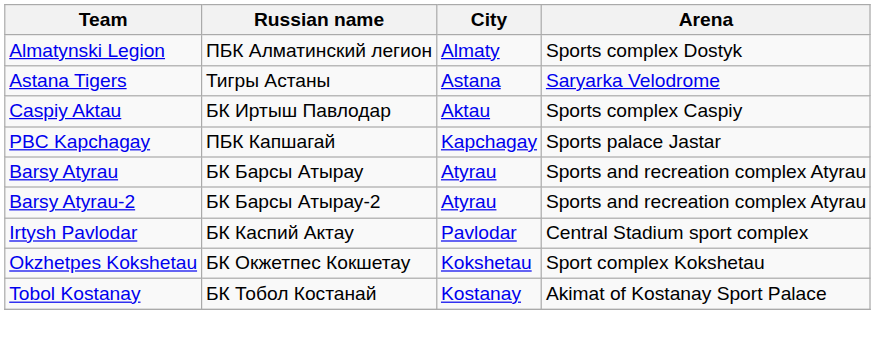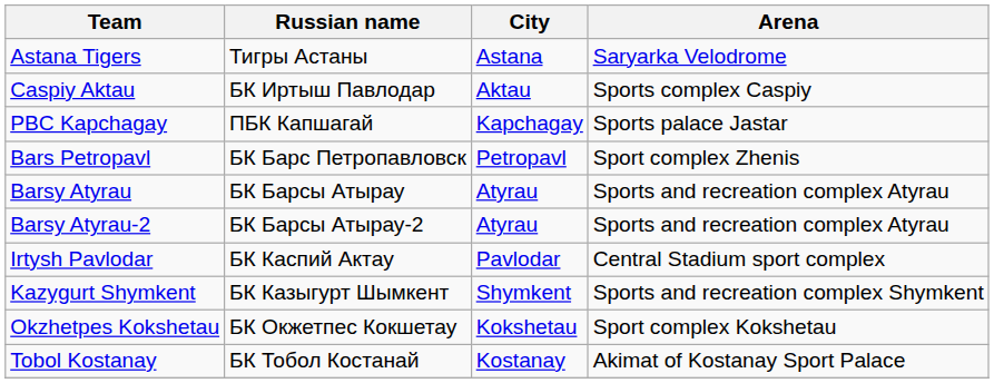 <table class="wikitable sortable" style="margin:1em 2em 1em 1em;">
 <tr>
 <th>Team</th>
 <th>Russian name</th>
 <th>City</th>
 <th>Arena</th>
-</tr>
-<tr>
-<td><a href='#'>Almatynski Legion</a></td>
-<td>ПБК Алматинский легион</td>
-<td><a href='#'>Almaty</a></td>
-<td>Sports complex Dostyk</td>
 </tr>
 <tr>
 <td><a href='#'>Astana Tigers</a></td>
 <td>Тигры Астаны</td>
 <td><a href='#'>Astana</a></td>
 <td><a href='#'>Saryarka Velodrome</a></td>
 </tr>
 <tr>
 <td><a href='#'>Caspiy Aktau</a></td>
 <td>БК Иртыш Павлодар</td>
 <td><a href='#'>Aktau</a></td>
 <td>Sports complex Caspiy</td>
 </tr>
 <tr>
 <td><a href='#'>PBC Kapchagay</a></td>
 <td>ПБК Капшагай</td>
 <td><a href='#'>Kapchagay</a></td>
 <td>Sports palace Jastar</td>
 </tr>
 <tr>
+<td><a href='#'>Bars Petropavl</a></td>
+<td>БК Барс Петропавловск</td>
+<td><a href='#'>Petropavl</a></td>
+<td>Sport complex Zhenis</td>
+</tr>
+<tr>
 <td><a href='#'>Barsy Atyrau</a></td>
 <td>БК Барсы Атырау</td>
 <td><a href='#'>Atyrau</a></td>
 <td>Sports and recreation complex Atyrau</td>
 </tr>
 <tr>
 <td><a href='#'>Barsy Atyrau-2</a></td>
 <td>БК Барсы Атырау-2</td>
 <td><a href='#'>Atyrau</a></td>
 <td>Sports and recreation complex Atyrau</td>
 </tr>
 <tr>
 <td><a href='#'>Irtysh Pavlodar</a></td>
 <td>БК Каспий Актау</td>
 <td><a href='#'>Pavlodar</a></td>
 <td>Central Stadium sport complex</td>
 </tr>
 <tr>
+<td><a href='#'>Kazygurt Shymkent</a></td>
+<td>БК Казыгурт Шымкент</td>
+<td><a href='#'>Shymkent</a></td>
+<td>Sports and recreation complex Shymkent</td>
+</tr>
+<tr>
 <td><a href='#'>Okzhetpes Kokshetau</a></td>
 <td>БК Окжетпес Кокшетау</td>
 <td><a href='#'>Kokshetau</a></td>
 <td>Sport complex Kokshetau</td>
 </tr>
 <tr>
 <td><a href='#'>Tobol Kostanay</a></td>
 <td>БК Тобол Костанай</td>
 <td><a href='#'>Kostanay</a></td>
 <td>Akimat of Kostanay Sport Palace</td>
 </tr>
 <tr>
 </tr>
 </table>
